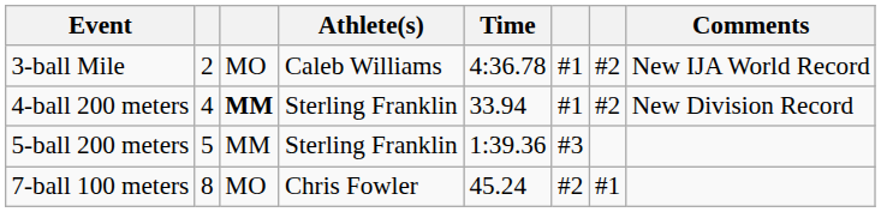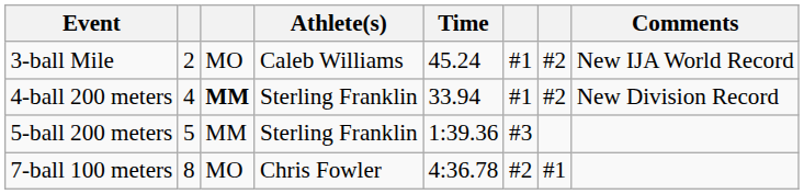 <table class="wikitable sortable">
 <tr>
 <th>Event</th>
 <th></th>
 <th></th>
 <th>Athlete(s)</th>
 <th>Time</th>
 <th></th>
 <th></th>
 <th>Comments</th>
 </tr>
 <tr>
 <td>3-ball Mile</td>
 <td>2</td>
 <td>MO</td>
 <td>Caleb Williams</td>
-<td>4:36.78</td>
+<td>45.24</td>
 <td>#1</td>
 <td>#2</td>
 <td>New IJA World Record</td>
 </tr>
 <tr>
 <td>4-ball 200 meters</td>
 <td>4</td>
 <td><strong>MM</strong></td>
 <td>Sterling Franklin</td>
 <td>33.94</td>
 <td>#1</td>
 <td>#2</td>
 <td>New Division Record</td>
 </tr>
 <tr>
 <td>5-ball 200 meters</td>
 <td>5</td>
 <td>MM</td>
 <td>Sterling Franklin</td>
 <td>1:39.36</td>
 <td>#3</td>
 <td></td>
 <td></td>
 </tr>
 <tr>
 <td>7-ball 100 meters</td>
 <td>8</td>
 <td>MO</td>
 <td>Chris Fowler</td>
-<td>45.24</td>
+<td>4:36.78</td>
 <td>#2</td>
 <td>#1</td>
 <td></td>
 </tr>
 </table>
